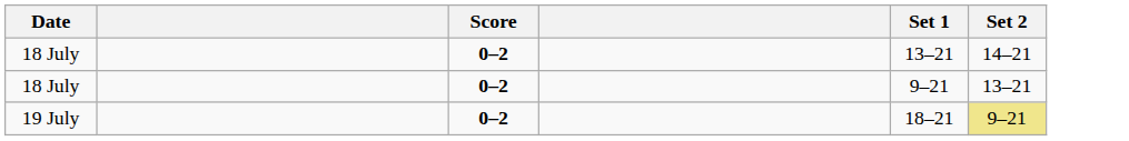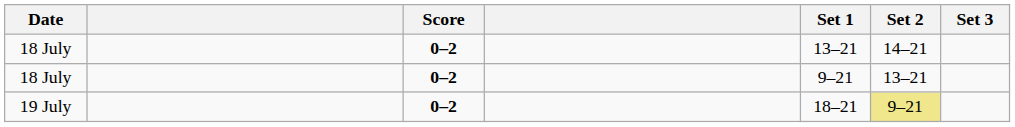 <table class="wikitable" style="text-align: center; font-size:90% ">
 <tr>
 <th width="60">Date</th>
 <th align="right" width="250"></th>
 <th width="60">Score</th>
 <th align="left" width="250"></th>
 <th width="50">Set 1</th>
 <th width="50">Set 2</th>
+<th width="50">Set 3</th>
 </tr>
 <tr>
 <td>18 July</td>
 <td align=left></td>
 <td align=center><strong>0–2</strong></td>
 <td align=left><strong></strong></td>
 <td>13–21</td>
 <td>14–21</td>
+<td></td>
 </tr>
 <tr>
 <td>18 July</td>
 <td align=left></td>
 <td align=center><strong>0–2</strong></td>
 <td align=left><strong></strong></td>
 <td>9–21</td>
 <td>13–21</td>
+<td></td>
 </tr>
 <tr>
 <td>19 July</td>
 <td align=left></td>
 <td align=center><strong>0–2</strong></td>
 <td align=left><strong></strong></td>
 <td>18–21</td>
 <td style="background: khaki;">9–21</td>
+<td></td>
 </tr>
 </table>
